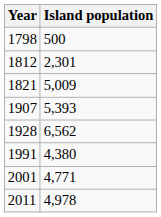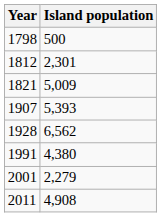 <table class=wikitable>
 <tr>
 <th>Year</th>
 <th>Island population</th>
 </tr>
 <tr>
 <td>1798</td>
 <td>500</td>
 </tr>
 <tr>
 <td>1812</td>
 <td>2,301</td>
 </tr>
 <tr>
 <td>1821</td>
 <td>5,009</td>
 </tr>
 <tr>
 <td>1907</td>
 <td>5,393</td>
 </tr>
 <tr>
 <td>1928</td>
 <td>6,562</td>
 </tr>
 <tr>
 <td>1991</td>
 <td>4,380</td>
 </tr>
 <tr>
 <td>2001</td>
-<td>4,771</td>
+<td>2,279</td>
 </tr>
 <tr>
 <td>2011</td>
-<td>4,978</td>
+<td>4,908</td>
 </tr>
 </table>
